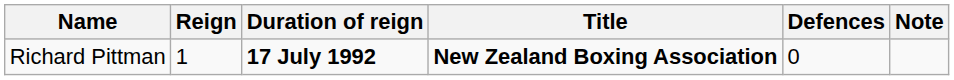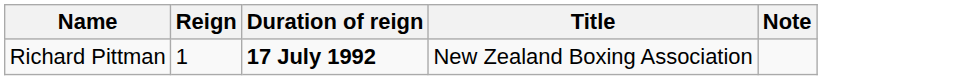 <table class="wikitable">
 <tr>
 <th>Name</th>
 <th>Reign</th>
 <th>Duration of reign</th>
 <th>Title</th>
-<th>Defences</th>
 <th>Note</th>
 </tr>
 <tr>
 <td>Richard Pittman</td>
 <td>1</td>
 <td><strong>17 July 1992</strong></td>
-<td><strong>New Zealand Boxing Association</strong></td>
-<td>0</td>
+<td>New Zealand Boxing Association</td>
 <td></td>
 </tr>
 </table>
